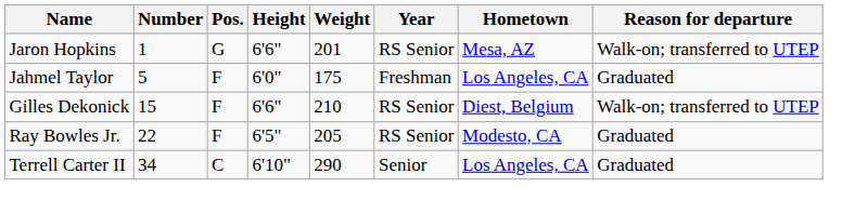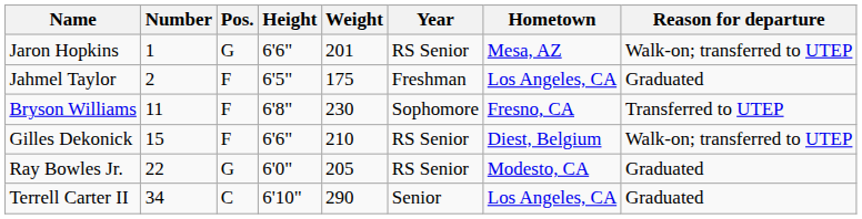 <table class="wikitable sortable" border="1">
 <tr>
 <th>Name</th>
 <th>Number</th>
 <th>Pos.</th>
 <th>Height</th>
 <th>Weight</th>
 <th>Year</th>
 <th>Hometown</th>
 <th class="unsortable">Reason for departure</th>
 </tr>
 <tr>
 <td>Jaron Hopkins</td>
 <td>1</td>
 <td>G</td>
 <td>6'6"</td>
 <td>201</td>
 <td>RS Senior</td>
 <td><a href='#'>Mesa, AZ</a></td>
 <td>Walk-on; transferred to <a href='#'>UTEP</a></td>
 </tr>
 <tr>
 <td>Jahmel Taylor</td>
-<td>5</td>
+<td>2</td>
 <td>F</td>
-<td>6'0"</td>
+<td>6'5"</td>
 <td>175</td>
 <td>Freshman</td>
 <td><a href='#'>Los Angeles, CA</a></td>
 <td>Graduated</td>
+</tr>
+<tr>
+<td><a href='#'>Bryson Williams</a></td>
+<td>11</td>
+<td>F</td>
+<td>6'8"</td>
+<td>230</td>
+<td>Sophomore</td>
+<td><a href='#'>Fresno, CA</a></td>
+<td>Transferred to <a href='#'>UTEP</a></td>
 </tr>
 <tr>
 <td>Gilles Dekonick</td>
 <td>15</td>
 <td>F</td>
 <td>6'6"</td>
 <td>210</td>
 <td>RS Senior</td>
 <td><a href='#'>Diest, Belgium</a></td>
 <td>Walk-on; transferred to <a href='#'>UTEP</a></td>
 </tr>
 <tr>
 <td>Ray Bowles Jr.</td>
 <td>22</td>
-<td>F</td>
-<td>6'5"</td>
+<td>G</td>
+<td>6'0"</td>
 <td>205</td>
 <td>RS Senior</td>
 <td><a href='#'>Modesto, CA</a></td>
 <td>Graduated</td>
 </tr>
 <tr>
 <td>Terrell Carter II</td>
 <td>34</td>
 <td>C</td>
 <td>6'10"</td>
 <td>290</td>
 <td>Senior</td>
 <td><a href='#'>Los Angeles, CA</a></td>
 <td>Graduated</td>
 </tr>
 </table>
